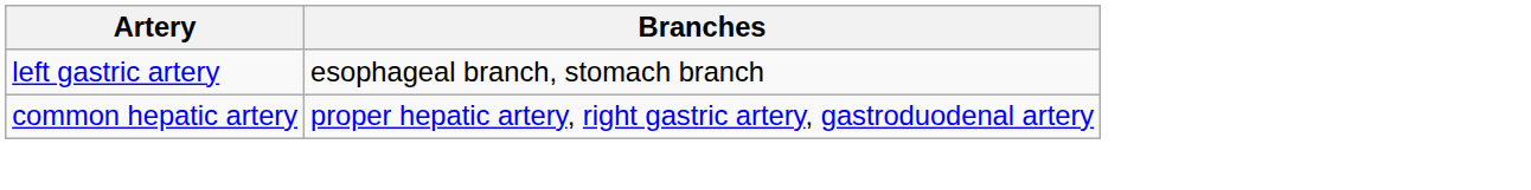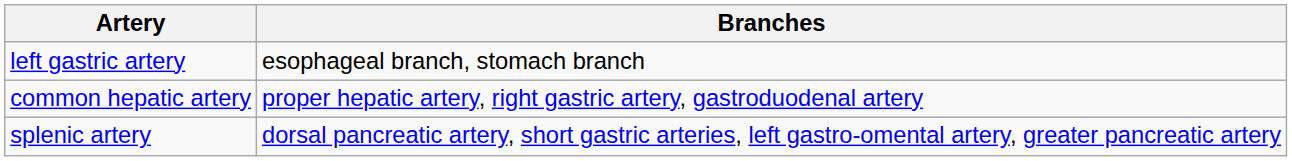 <table class="wikitable">
 <tr>
 <th>Artery</th>
 <th>Branches</th>
 </tr>
 <tr>
 <td><a href='#'>left gastric artery</a></td>
 <td>esophageal branch, stomach branch</td>
 </tr>
 <tr>
 <td><a href='#'>common hepatic artery</a></td>
 <td><a href='#'>proper hepatic artery</a>, <a href='#'>right gastric artery</a>, <a href='#'>gastroduodenal artery</a></td>
 </tr>
+<tr>
+<td><a href='#'>splenic artery</a></td>
+<td><a href='#'>dorsal pancreatic artery</a>, <a href='#'>short gastric arteries</a>, <a href='#'>left gastro-omental artery</a>, <a href='#'>greater pancreatic artery</a></td>
+</tr>
 </table>
